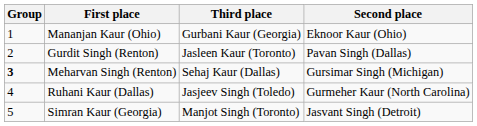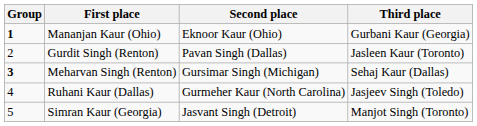 <table class="wikitable">
 <tr>
 <th>Group</th>
 <th>First place</th>
+<th>Second place</th>
 <th>Third place</th>
-<th>Second place</th>
 </tr>
 <tr>
-<td>1</td>
+<td><strong>1</strong></td>
 <td>Mananjan Kaur (Ohio)</td>
+<td>Eknoor Kaur (Ohio)</td>
 <td>Gurbani Kaur (Georgia)</td>
-<td>Eknoor Kaur (Ohio)</td>
 </tr>
 <tr>
 <td>2</td>
 <td>Gurdit Singh (Renton)</td>
+<td>Pavan Singh (Dallas)</td>
 <td>Jasleen Kaur (Toronto)</td>
-<td>Pavan Singh (Dallas)</td>
 </tr>
 <tr>
 <td><strong>3</strong></td>
 <td>Meharvan Singh (Renton)</td>
+<td>Gursimar Singh (Michigan)</td>
 <td>Sehaj Kaur (Dallas)</td>
-<td>Gursimar Singh (Michigan)</td>
 </tr>
 <tr>
 <td>4</td>
 <td>Ruhani Kaur (Dallas)</td>
+<td>Gurmeher Kaur (North Carolina)</td>
 <td>Jasjeev Singh (Toledo)</td>
-<td>Gurmeher Kaur (North Carolina)</td>
 </tr>
 <tr>
 <td>5</td>
 <td>Simran Kaur (Georgia)</td>
+<td>Jasvant Singh (Detroit)</td>
 <td>Manjot Singh (Toronto)</td>
-<td>Jasvant Singh (Detroit)</td>
 </tr>
 </table>
